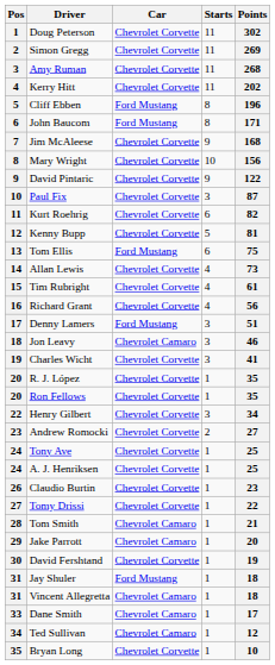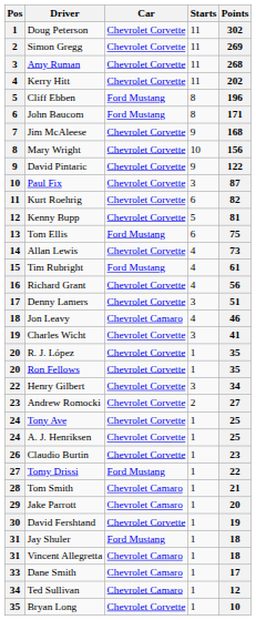 <table class="wikitable" style="font-size: 95%;">
 <tr>
 <th>Pos</th>
 <th>Driver</th>
 <th>Car</th>
 <th>Starts</th>
 <th>Points</th>
 </tr>
 <tr>
 <th>1</th>
 <td> Doug Peterson</td>
 <td><a href='#'>Chevrolet Corvette</a></td>
 <td>11</td>
 <th>302</th>
 </tr>
 <tr>
 <th>2</th>
 <td> Simon Gregg</td>
 <td><a href='#'>Chevrolet Corvette</a></td>
 <td>11</td>
 <th>269</th>
 </tr>
 <tr>
 <th>3</th>
 <td> <a href='#'>Amy Ruman</a></td>
 <td><a href='#'>Chevrolet Corvette</a></td>
 <td>11</td>
 <th>268</th>
 </tr>
 <tr>
 <th>4</th>
 <td> Kerry Hitt</td>
 <td><a href='#'>Chevrolet Corvette</a></td>
 <td>11</td>
 <th>202</th>
 </tr>
 <tr>
 <th>5</th>
 <td> Cliff Ebben</td>
 <td><a href='#'>Ford Mustang</a></td>
 <td>8</td>
 <th>196</th>
 </tr>
 <tr>
 <th>6</th>
 <td> John Baucom</td>
 <td><a href='#'>Ford Mustang</a></td>
 <td>8</td>
 <th>171</th>
 </tr>
 <tr>
 <th>7</th>
 <td> Jim McAleese</td>
 <td><a href='#'>Chevrolet Corvette</a></td>
 <td>9</td>
 <th>168</th>
 </tr>
 <tr>
 <th>8</th>
 <td> Mary Wright</td>
 <td><a href='#'>Chevrolet Corvette</a></td>
 <td>10</td>
 <th>156</th>
 </tr>
 <tr>
 <th>9</th>
 <td> David Pintaric</td>
 <td><a href='#'>Chevrolet Corvette</a></td>
 <td>9</td>
 <th>122</th>
 </tr>
 <tr>
 <th>10</th>
 <td> <a href='#'>Paul Fix</a></td>
 <td><a href='#'>Chevrolet Corvette</a></td>
 <td>3</td>
 <th>87</th>
 </tr>
 <tr>
 <th>11</th>
 <td> Kurt Roehrig</td>
 <td><a href='#'>Chevrolet Corvette</a></td>
 <td>6</td>
 <th>82</th>
 </tr>
 <tr>
 <th>12</th>
 <td> Kenny Bupp</td>
 <td><a href='#'>Chevrolet Corvette</a></td>
 <td>5</td>
 <th>81</th>
 </tr>
 <tr>
 <th>13</th>
 <td> Tom Ellis</td>
 <td><a href='#'>Ford Mustang</a></td>
 <td>6</td>
 <th>75</th>
 </tr>
 <tr>
 <th>14</th>
 <td> Allan Lewis</td>
 <td><a href='#'>Chevrolet Corvette</a></td>
 <td>4</td>
 <th>73</th>
 </tr>
 <tr>
 <th>15</th>
 <td> Tim Rubright</td>
-<td><a href='#'>Chevrolet Corvette</a></td>
+<td><a href='#'>Ford Mustang</a></td>
 <td>4</td>
 <th>61</th>
 </tr>
 <tr>
 <th>16</th>
 <td> Richard Grant</td>
 <td><a href='#'>Chevrolet Corvette</a></td>
 <td>4</td>
 <th>56</th>
 </tr>
 <tr>
 <th>17</th>
 <td> Denny Lamers</td>
-<td><a href='#'>Ford Mustang</a></td>
+<td><a href='#'>Chevrolet Corvette</a></td>
 <td>3</td>
 <th>51</th>
 </tr>
 <tr>
 <th>18</th>
 <td> Jon Leavy</td>
 <td><a href='#'>Chevrolet Camaro</a></td>
-<td>3</td>
+<td>4</td>
 <th>46</th>
 </tr>
 <tr>
 <th>19</th>
 <td> Charles Wicht</td>
 <td><a href='#'>Chevrolet Corvette</a></td>
 <td>3</td>
 <th>41</th>
 </tr>
 <tr>
 <th>20</th>
 <td> R. J. López</td>
 <td><a href='#'>Chevrolet Corvette</a></td>
 <td>1</td>
 <th>35</th>
 </tr>
 <tr>
 <th>20</th>
 <td> <a href='#'>Ron Fellows</a></td>
 <td><a href='#'>Chevrolet Corvette</a></td>
 <td>1</td>
 <th>35</th>
 </tr>
 <tr>
 <th>22</th>
 <td> Henry Gilbert</td>
 <td><a href='#'>Chevrolet Corvette</a></td>
 <td>3</td>
 <th>34</th>
 </tr>
 <tr>
 <th>23</th>
 <td> Andrew Romocki</td>
 <td><a href='#'>Chevrolet Corvette</a></td>
 <td>2</td>
 <th>27</th>
 </tr>
 <tr>
 <th>24</th>
 <td> <a href='#'>Tony Ave</a></td>
 <td><a href='#'>Chevrolet Corvette</a></td>
 <td>1</td>
 <th>25</th>
 </tr>
 <tr>
 <th>24</th>
 <td> A. J. Henriksen</td>
 <td><a href='#'>Chevrolet Corvette</a></td>
 <td>1</td>
 <th>25</th>
 </tr>
 <tr>
 <th>26</th>
 <td> Claudio Burtin</td>
 <td><a href='#'>Chevrolet Corvette</a></td>
 <td>1</td>
 <th>23</th>
 </tr>
 <tr>
 <th>27</th>
 <td> <a href='#'>Tomy Drissi</a></td>
-<td><a href='#'>Chevrolet Corvette</a></td>
+<td><a href='#'>Ford Mustang</a></td>
 <td>1</td>
 <th>22</th>
 </tr>
 <tr>
 <th>28</th>
 <td> Tom Smith</td>
 <td><a href='#'>Chevrolet Camaro</a></td>
 <td>1</td>
 <th>21</th>
 </tr>
 <tr>
 <th>29</th>
 <td> Jake Parrott</td>
 <td><a href='#'>Chevrolet Camaro</a></td>
 <td>1</td>
 <th>20</th>
 </tr>
 <tr>
 <th>30</th>
 <td> David Fershtand</td>
 <td><a href='#'>Chevrolet Corvette</a></td>
 <td>1</td>
 <th>19</th>
 </tr>
 <tr>
 <th>31</th>
 <td> Jay Shuler</td>
 <td><a href='#'>Ford Mustang</a></td>
 <td>1</td>
 <th>18</th>
 </tr>
 <tr>
 <th>31</th>
 <td> Vincent Allegretta</td>
 <td><a href='#'>Chevrolet Camaro</a></td>
 <td>1</td>
 <th>18</th>
 </tr>
 <tr>
 <th>33</th>
 <td> Dane Smith</td>
 <td><a href='#'>Chevrolet Camaro</a></td>
 <td>1</td>
 <th>17</th>
 </tr>
 <tr>
 <th>34</th>
 <td> Ted Sullivan</td>
 <td><a href='#'>Chevrolet Camaro</a></td>
 <td>1</td>
 <th>12</th>
 </tr>
 <tr>
 <th>35</th>
 <td> Bryan Long</td>
 <td><a href='#'>Chevrolet Corvette</a></td>
 <td>1</td>
 <th>10</th>
 </tr>
 </table>
